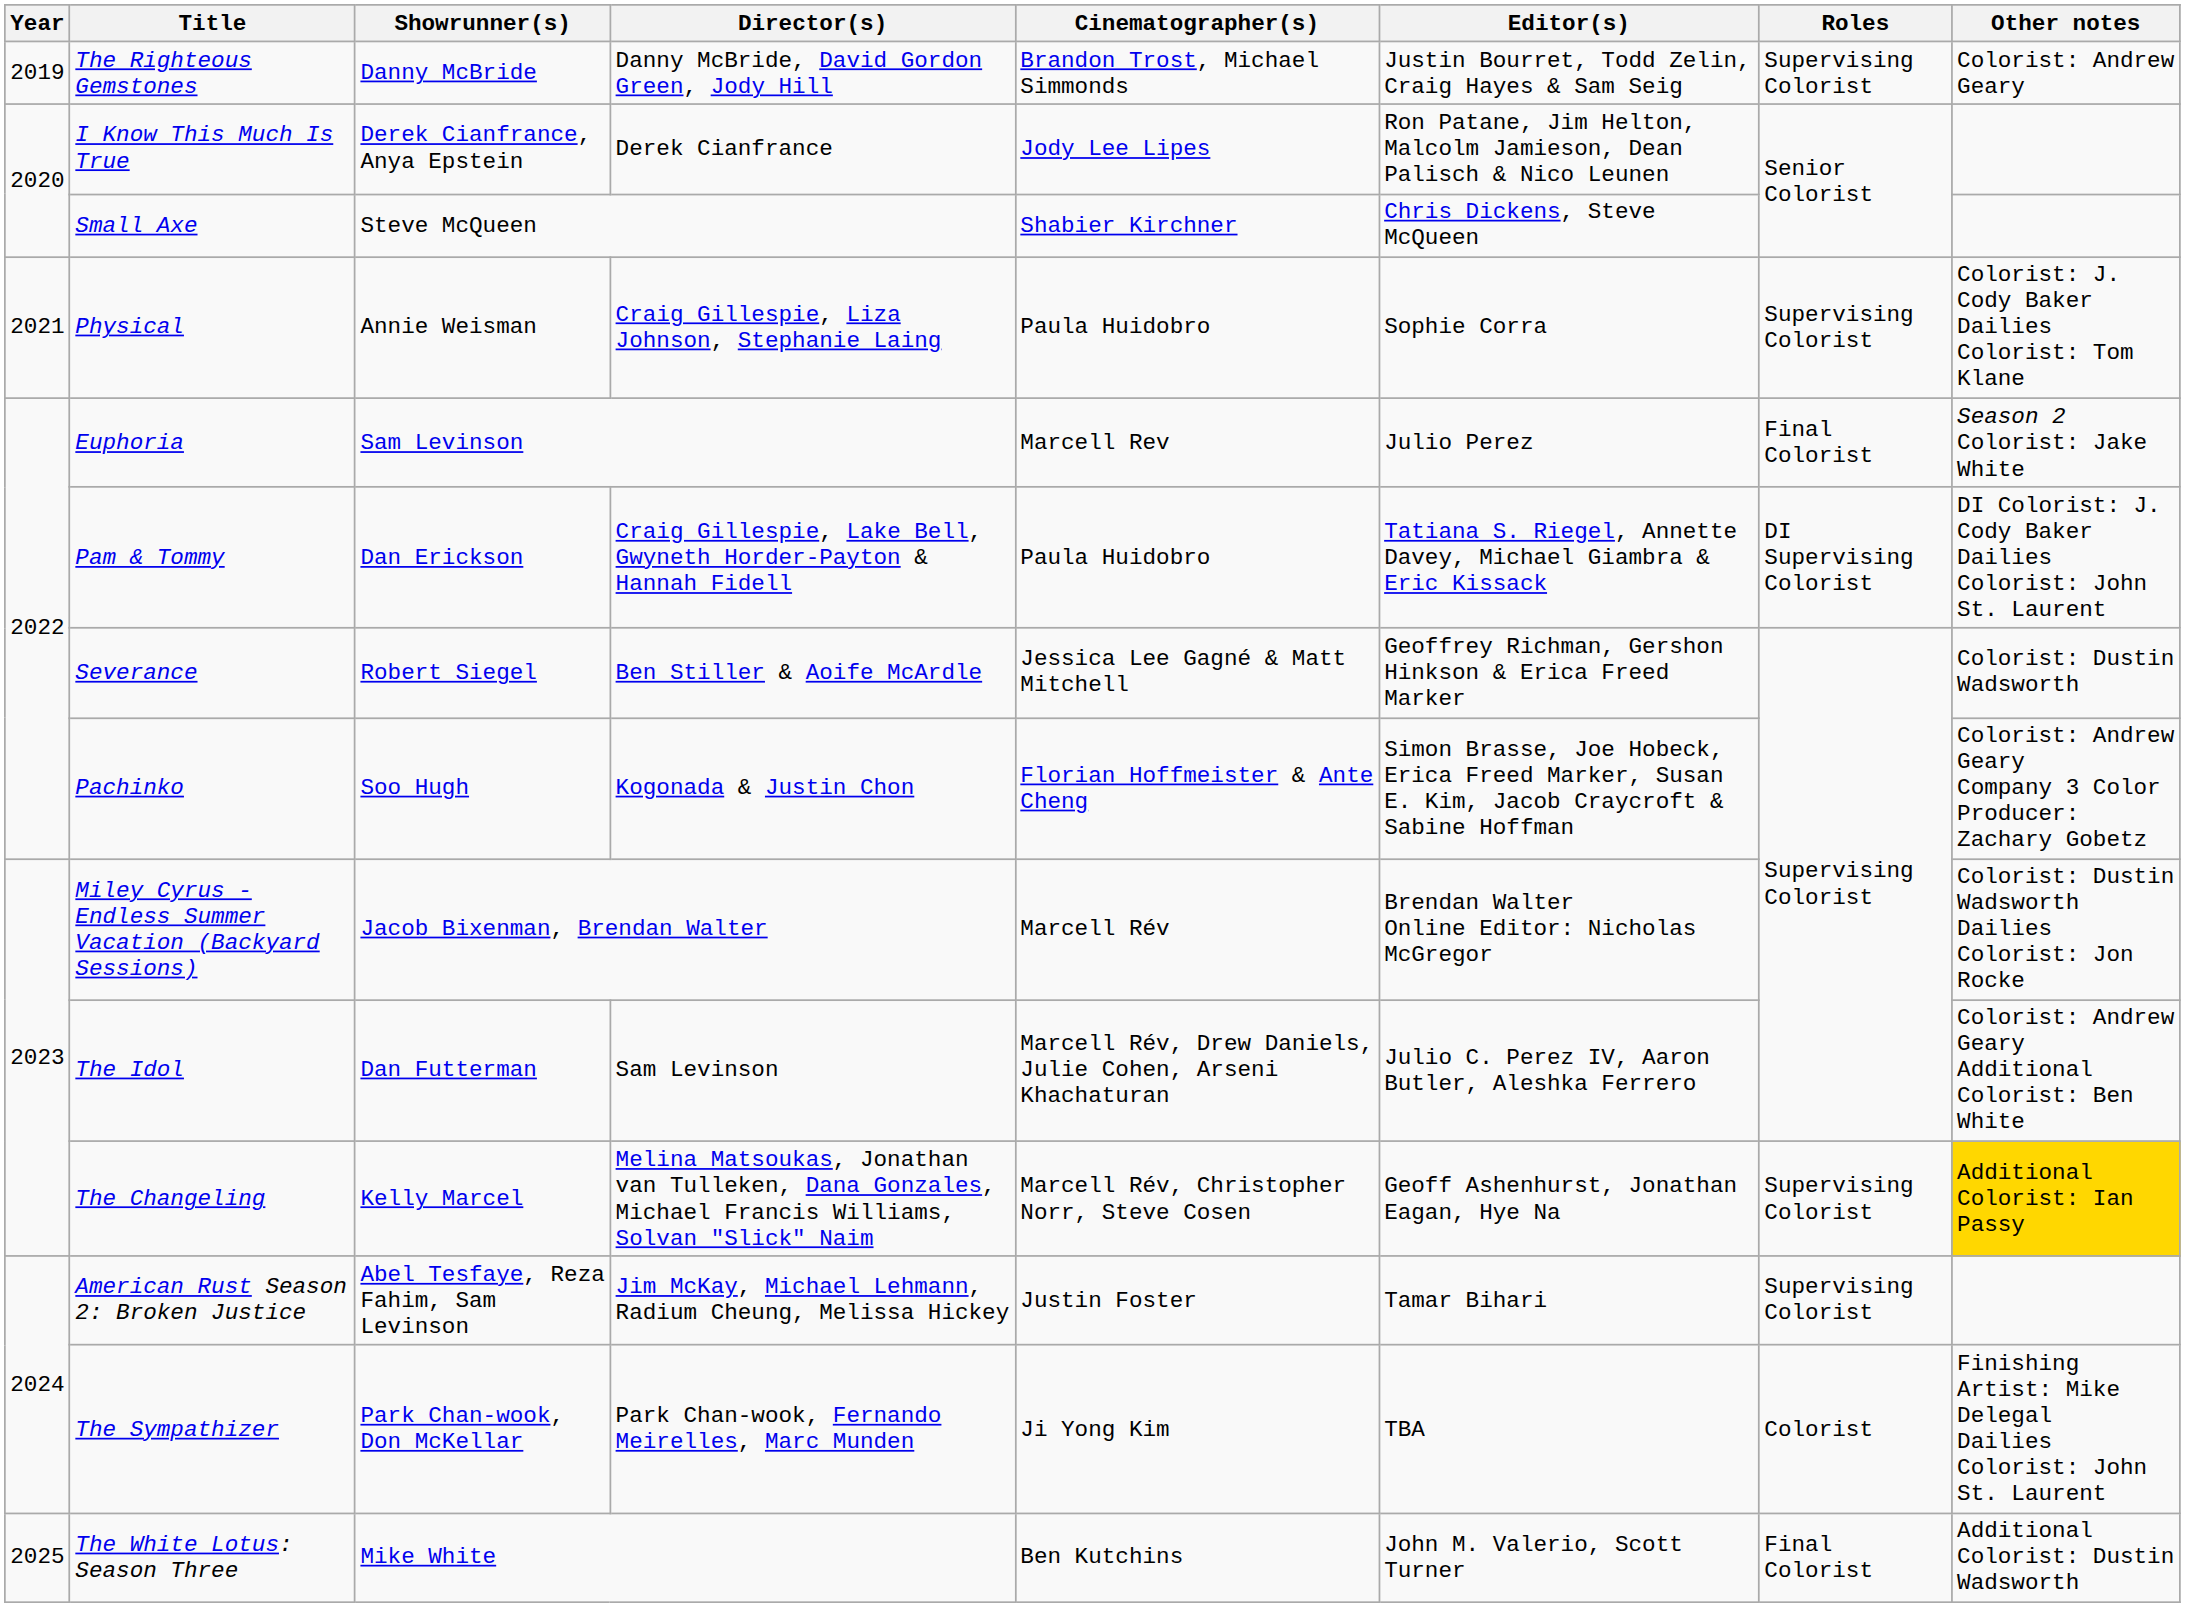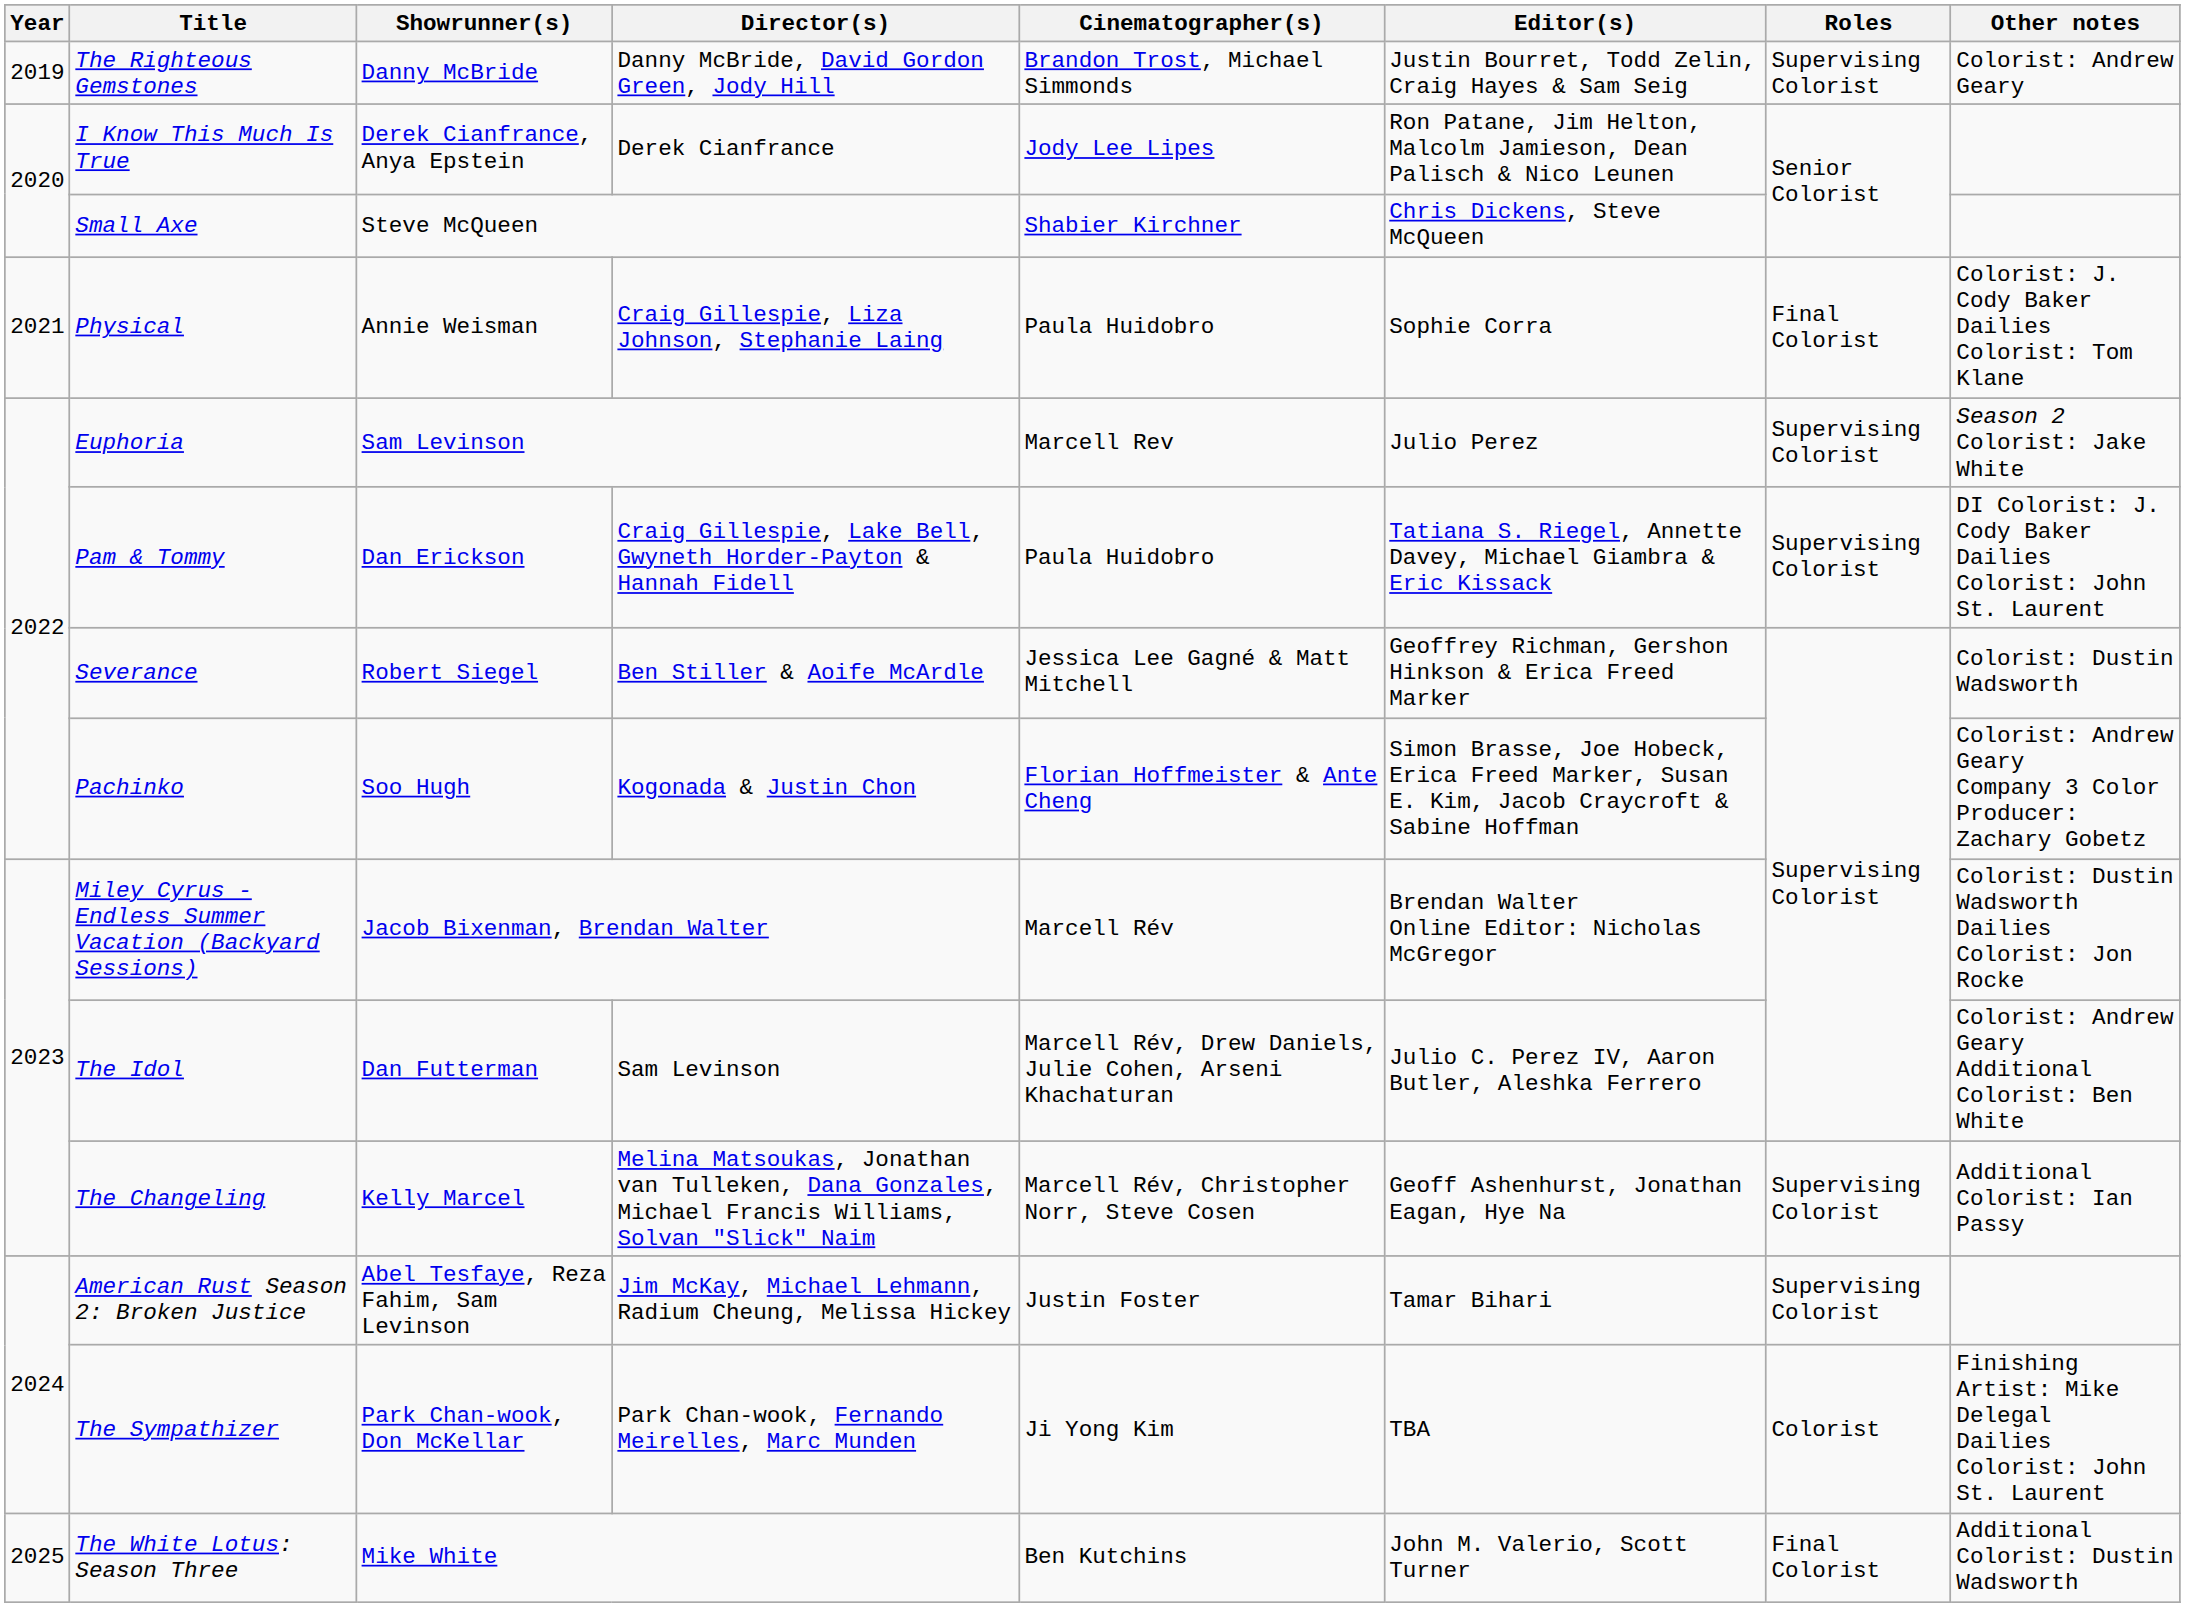 <table class="wikitable">
 <tr>
 <th>Year</th>
 <th>Title</th>
 <th>Showrunner(s)</th>
 <th>Director(s)</th>
 <th>Cinematographer(s)</th>
 <th>Editor(s)</th>
 <th>Roles</th>
 <th>Other notes</th>
 </tr>
 <tr>
 <td>2019</td>
 <td><em><a href='#'>The Righteous Gemstones</a></em></td>
 <td><a href='#'>Danny McBride</a></td>
 <td>Danny McBride, <a href='#'>David Gordon Green</a>, <a href='#'>Jody Hill</a></td>
 <td><a href='#'>Brandon Trost</a>, Michael Simmonds</td>
 <td>Justin Bourret, Todd Zelin, Craig Hayes & Sam Seig</td>
 <td>Supervising Colorist</td>
 <td>Colorist: Andrew Geary</td>
 </tr>
 <tr>
 <td rowspan="2">2020</td>
 <td><em><a href='#'>I Know This Much Is True</a></em></td>
 <td><a href='#'>Derek Cianfrance</a>, Anya Epstein</td>
 <td>Derek Cianfrance</td>
 <td><a href='#'>Jody Lee Lipes</a></td>
 <td>Ron Patane, Jim Helton, Malcolm Jamieson, Dean Palisch & Nico Leunen</td>
 <td rowspan="2">Senior Colorist</td>
 <td></td>
 </tr>
 <tr>
 <td><em><a href='#'>Small Axe</a></em></td>
 <td colspan="2">Steve McQueen</td>
 <td><a href='#'>Shabier Kirchner</a></td>
 <td><a href='#'>Chris Dickens</a>, Steve McQueen</td>
 <td></td>
 </tr>
 <tr>
 <td>2021</td>
 <td><em><a href='#'>Physical</a></em></td>
 <td>Annie Weisman</td>
 <td><a href='#'>Craig Gillespie</a>, <a href='#'>Liza Johnson</a>, <a href='#'>Stephanie Laing</a></td>
 <td>Paula Huidobro</td>
 <td>Sophie Corra</td>
-<td>Supervising Colorist</td>
+<td>Final Colorist</td>
 <td>Colorist: J. Cody Baker<br>Dailies Colorist: Tom Klane</td>
 </tr>
 <tr>
 <td rowspan="4">2022</td>
 <td><em><a href='#'>Euphoria</a></em></td>
 <td colspan="2"><a href='#'>Sam Levinson</a></td>
 <td>Marcell Rev</td>
 <td>Julio Perez</td>
-<td>Final Colorist</td>
+<td>Supervising Colorist</td>
 <td><em>Season 2</em><br>Colorist: Jake White</td>
 </tr>
 <tr>
 <td><em><a href='#'>Pam & Tommy</a></em></td>
 <td><a href='#'>Dan Erickson</a></td>
 <td><a href='#'>Craig Gillespie</a>, <a href='#'>Lake Bell</a>, <a href='#'>Gwyneth Horder-Payton</a> & <a href='#'>Hannah Fidell</a></td>
 <td>Paula Huidobro</td>
 <td><a href='#'>Tatiana S. Riegel</a>, Annette Davey, Michael Giambra & <a href='#'>Eric Kissack</a></td>
-<td>DI Supervising Colorist</td>
+<td>Supervising Colorist</td>
 <td>DI Colorist: J. Cody Baker<br>Dailies Colorist: John St. Laurent</td>
 </tr>
 <tr>
 <td><em><a href='#'>Severance</a></em></td>
 <td><a href='#'>Robert Siegel</a></td>
 <td><a href='#'>Ben Stiller</a> & <a href='#'>Aoife McArdle</a></td>
 <td>Jessica Lee Gagné & Matt Mitchell</td>
 <td>Geoffrey Richman, Gershon Hinkson & Erica Freed Marker</td>
 <td rowspan="4">Supervising Colorist</td>
 <td>Colorist: Dustin Wadsworth</td>
 </tr>
 <tr>
 <td><em><a href='#'>Pachinko</a></em></td>
 <td><a href='#'>Soo Hugh</a></td>
 <td><a href='#'>Kogonada</a> & <a href='#'>Justin Chon</a></td>
 <td><a href='#'>Florian Hoffmeister</a> & <a href='#'>Ante Cheng</a></td>
 <td>Simon Brasse, Joe Hobeck, Erica Freed Marker, Susan E. Kim, Jacob Craycroft & Sabine Hoffman</td>
 <td>Colorist: Andrew Geary<br>Company 3 Color Producer: Zachary Gobetz</td>
 </tr>
 <tr>
 <td rowspan="3">2023</td>
 <td><em><a href='#'>Miley Cyrus - Endless Summer Vacation (Backyard Sessions)</a></em></td>
 <td colspan="2"><a href='#'>Jacob Bixenman</a>, <a href='#'>Brendan Walter</a></td>
 <td>Marcell Rév</td>
 <td>Brendan Walter<br>Online Editor: Nicholas McGregor</td>
 <td>Colorist: Dustin Wadsworth<br>Dailies Colorist: Jon Rocke</td>
 </tr>
 <tr>
 <td><em><a href='#'>The Idol</a></em></td>
 <td><a href='#'>Dan Futterman</a></td>
 <td>Sam Levinson</td>
 <td>Marcell Rév, Drew Daniels, Julie Cohen, Arseni Khachaturan</td>
 <td>Julio C. Perez IV, Aaron Butler, Aleshka Ferrero</td>
 <td>Colorist: Andrew Geary<br>Additional Colorist: Ben White</td>
 </tr>
 <tr>
 <td><em><a href='#'>The Changeling</a></em></td>
 <td><a href='#'>Kelly Marcel</a></td>
 <td><a href='#'>Melina Matsoukas</a>, Jonathan van Tulleken, <a href='#'>Dana Gonzales</a>, Michael Francis Williams, <a href='#'>Solvan "Slick" Naim</a></td>
 <td>Marcell Rév, Christopher Norr, Steve Cosen</td>
 <td>Geoff Ashenhurst, Jonathan Eagan, Hye Na</td>
 <td>Supervising Colorist</td>
-<td style="background: gold;">Additional Colorist: Ian Passy</td>
+<td>Additional Colorist: Ian Passy</td>
 </tr>
 <tr>
 <td rowspan="2">2024</td>
 <td><em><a href='#'>American Rust</a> Season 2: Broken Justice</em></td>
 <td><a href='#'>Abel Tesfaye</a>, Reza Fahim, Sam Levinson</td>
 <td><a href='#'>Jim McKay</a>, <a href='#'>Michael Lehmann</a>, Radium Cheung, Melissa Hickey</td>
 <td>Justin Foster</td>
 <td>Tamar Bihari</td>
 <td>Supervising Colorist</td>
 <td></td>
 </tr>
 <tr>
 <td><em><a href='#'>The Sympathizer</a></em></td>
 <td><a href='#'>Park Chan-wook</a>, <a href='#'>Don McKellar</a></td>
 <td>Park Chan-wook, <a href='#'>Fernando Meirelles</a>, <a href='#'>Marc Munden</a></td>
 <td>Ji Yong Kim</td>
 <td>TBA</td>
 <td>Colorist</td>
 <td>Finishing Artist: Mike Delegal<br>Dailies Colorist: John St. Laurent</td>
 </tr>
 <tr>
 <td>2025</td>
 <td><em><a href='#'>The White Lotus</a>: Season Three</em></td>
 <td colspan="2"><a href='#'>Mike White</a></td>
 <td>Ben Kutchins</td>
 <td>John M. Valerio, Scott Turner</td>
 <td>Final Colorist</td>
 <td>Additional Colorist: Dustin Wadsworth</td>
 </tr>
 </table>
